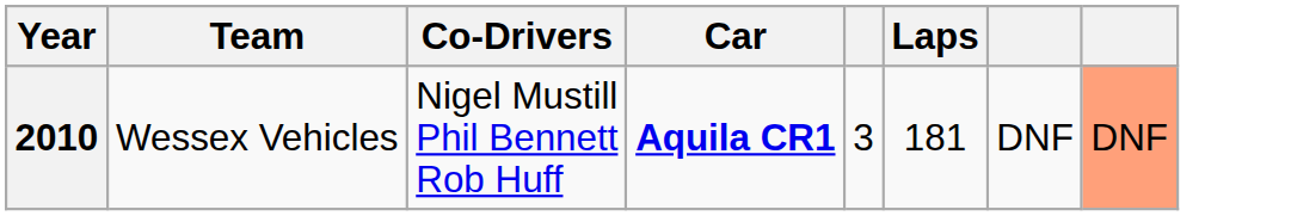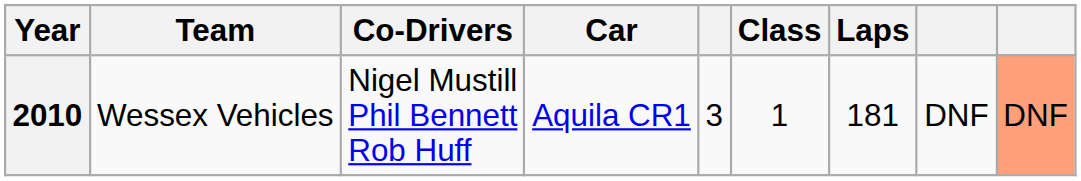 <table class="wikitable" style="font-size:90%">
 <tr>
 <th>Year</th>
 <th>Team</th>
 <th>Co-Drivers</th>
 <th>Car</th>
 <th></th>
+<th>Class</th>
 <th>Laps</th>
 <th></th>
 <th></th>
 </tr>
 <tr style="text-align:center;">
 <th>2010</th>
 <td align="left" nowrap> Wessex Vehicles</td>
 <td align="left" nowrap> Nigel Mustill<br> <a href='#'>Phil Bennett</a><br> <a href='#'>Rob Huff</a></td>
-<td align="left" nowrap><strong><a href='#'>Aquila CR1</a></strong></td>
+<td align="left" nowrap><a href='#'>Aquila CR1</a></td>
 <td>3</td>
+<td>1</td>
 <td>181</td>
 <td>DNF</td>
 <td style="background: lightsalmon;">DNF</td>
 </tr>
 </table>
